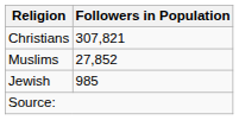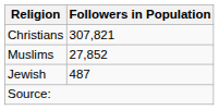 <table border="1" class="wikitable sortable">
 <tr>
 <th>Religion</th>
 <th>Followers in Population</th>
 </tr>
 <tr>
 <td>Christians</td>
 <td>307,821</td>
 </tr>
 <tr>
 <td>Muslims</td>
 <td>27,852</td>
 </tr>
 <tr>
 <td>Jewish</td>
-<td>985</td>
+<td>487</td>
 </tr>
 <tr>
 <td colspan="2">Source:</td>
 </tr>
 </table>
